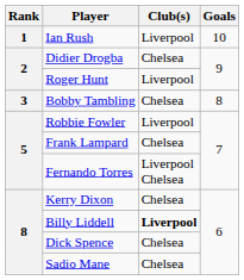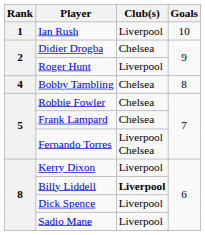 <table class="wikitable" style="text-align:center">
 <tr>
 <th>Rank</th>
 <th>Player</th>
 <th>Club(s)</th>
 <th>Goals</th>
 </tr>
 <tr>
 <th>1</th>
 <td align="left"> <a href='#'>Ian Rush</a></td>
 <td align="left">Liverpool</td>
 <td>10</td>
 </tr>
 <tr>
 <th rowspan="2">2</th>
 <td align="left"> <a href='#'>Didier Drogba</a></td>
 <td align="left">Chelsea</td>
 <td rowspan="2">9</td>
 </tr>
 <tr>
 <td align="left"> <a href='#'>Roger Hunt</a></td>
 <td align="left">Liverpool</td>
 </tr>
 <tr>
-<th>3</th>
+<th>4</th>
 <td align="left"> <a href='#'>Bobby Tambling</a></td>
 <td align="left">Chelsea</td>
 <td>8</td>
 </tr>
 <tr>
 <th rowspan="3">5</th>
 <td align="left"> <a href='#'>Robbie Fowler</a></td>
-<td align="left">Liverpool</td>
+<td align="left">Chelsea</td>
 <td rowspan="3">7</td>
 </tr>
 <tr>
 <td align="left"> <a href='#'>Frank Lampard</a></td>
 <td align="left">Chelsea</td>
 </tr>
 <tr>
 <td align="left"> <a href='#'>Fernando Torres</a></td>
 <td align="left">Liverpool<br>Chelsea</td>
 </tr>
 <tr>
 <th rowspan="4">8</th>
 <td align="left"> <a href='#'>Kerry Dixon</a></td>
-<td align="left">Chelsea</td>
+<td align="left">Liverpool</td>
 <td rowspan="4">6</td>
 </tr>
 <tr>
 <td align="left"> <a href='#'>Billy Liddell</a></td>
 <td align="left"><strong>Liverpool</strong></td>
 </tr>
 <tr>
 <td align="left"> <a href='#'>Dick Spence</a></td>
-<td align="left">Chelsea</td>
+<td align="left">Liverpool</td>
 </tr>
 <tr>
 <td align="left"> <a href='#'>Sadio Mane</a></td>
-<td align="left">Chelsea</td>
+<td align="left">Liverpool</td>
 </tr>
 </table>
